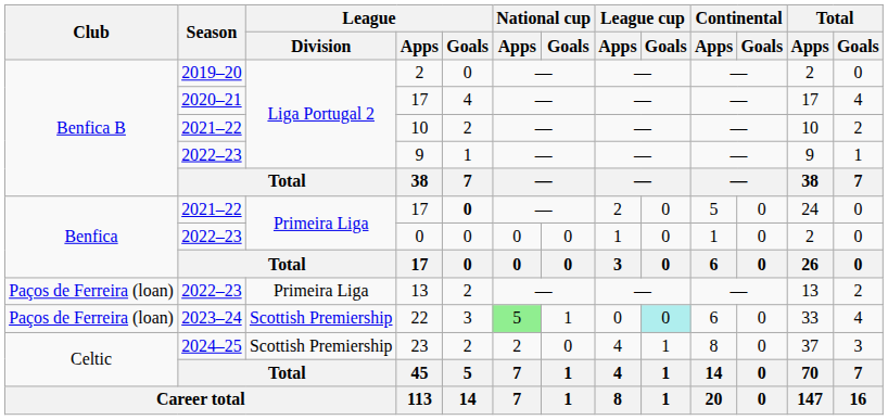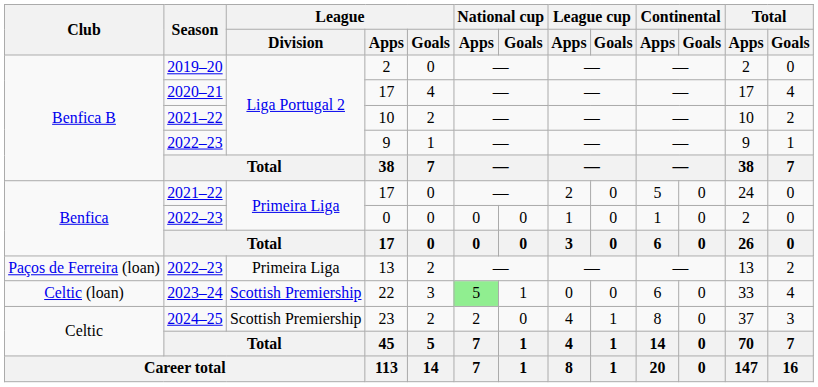 <table class="wikitable" style="text-align: center">
 <tr>
 <th rowspan="2">Club</th>
 <th rowspan="2">Season</th>
 <th colspan="3">League</th>
 <th colspan="2">National cup</th>
 <th colspan="2">League cup</th>
 <th colspan="2">Continental</th>
 <th colspan="2">Total</th>
 </tr>
 <tr>
 <th>Division</th>
 <th>Apps</th>
 <th>Goals</th>
 <th>Apps</th>
 <th>Goals</th>
 <th>Apps</th>
 <th>Goals</th>
 <th>Apps</th>
 <th>Goals</th>
 <th>Apps</th>
 <th>Goals</th>
 </tr>
 <tr>
 <td rowspan="5"><a href='#'>Benfica B</a></td>
 <td><a href='#'>2019–20</a></td>
 <td rowspan="4"><a href='#'>Liga Portugal 2</a></td>
 <td>2</td>
 <td>0</td>
 <td colspan="2">—</td>
 <td colspan="2">—</td>
 <td colspan="2">—</td>
 <td>2</td>
 <td>0</td>
 </tr>
 <tr>
 <td><a href='#'>2020–21</a></td>
 <td>17</td>
 <td>4</td>
 <td colspan="2">—</td>
 <td colspan="2">—</td>
 <td colspan="2">—</td>
 <td>17</td>
 <td>4</td>
 </tr>
 <tr>
 <td><a href='#'>2021–22</a></td>
 <td>10</td>
 <td>2</td>
 <td colspan="2">—</td>
 <td colspan="2">—</td>
 <td colspan="2">—</td>
 <td>10</td>
 <td>2</td>
 </tr>
 <tr>
 <td><a href='#'>2022–23</a></td>
 <td>9</td>
 <td>1</td>
 <td colspan="2">—</td>
 <td colspan="2">—</td>
 <td colspan="2">—</td>
 <td>9</td>
 <td>1</td>
 </tr>
 <tr>
 <th colspan="2">Total</th>
 <th>38</th>
 <th>7</th>
 <th colspan="2">—</th>
 <th colspan="2">—</th>
 <th colspan="2">—</th>
 <th>38</th>
 <th>7</th>
 </tr>
 <tr>
 <td rowspan="3"><a href='#'>Benfica</a></td>
 <td><a href='#'>2021–22</a></td>
 <td rowspan="2"><a href='#'>Primeira Liga</a></td>
 <td>17</td>
-<td><strong>0</strong></td>
+<td>0</td>
 <td colspan="2">—</td>
 <td>2</td>
 <td>0</td>
 <td>5</td>
 <td>0</td>
 <td>24</td>
 <td>0</td>
 </tr>
 <tr>
 <td><a href='#'>2022–23</a></td>
 <td>0</td>
 <td>0</td>
 <td>0</td>
 <td>0</td>
 <td>1</td>
 <td>0</td>
 <td>1</td>
 <td>0</td>
 <td>2</td>
 <td>0</td>
 </tr>
 <tr>
 <th colspan="2">Total</th>
 <th>17</th>
 <th>0</th>
 <th>0</th>
 <th>0</th>
 <th>3</th>
 <th>0</th>
 <th>6</th>
 <th>0</th>
 <th>26</th>
 <th>0</th>
 </tr>
 <tr>
 <td><a href='#'>Paços de Ferreira</a> (loan)</td>
 <td><a href='#'>2022–23</a></td>
 <td>Primeira Liga</td>
 <td>13</td>
 <td>2</td>
 <td colspan="2">—</td>
 <td colspan="2">—</td>
 <td colspan="2">—</td>
 <td>13</td>
 <td>2</td>
 </tr>
 <tr>
-<td><a href='#'>Paços de Ferreira</a> (loan)</td>
+<td><a href='#'>Celtic</a> (loan)</td>
 <td><a href='#'>2023–24</a></td>
 <td><a href='#'>Scottish Premiership</a></td>
 <td>22</td>
 <td>3</td>
 <td style="background: lightgreen;">5</td>
 <td>1</td>
 <td>0</td>
-<td style="background: paleturquoise;">0</td>
+<td>0</td>
 <td>6</td>
 <td>0</td>
 <td>33</td>
 <td>4</td>
 </tr>
 <tr>
 <td rowspan="2">Celtic</td>
 <td><a href='#'>2024–25</a></td>
 <td>Scottish Premiership</td>
 <td>23</td>
 <td>2</td>
 <td>2</td>
 <td>0</td>
 <td>4</td>
 <td>1</td>
 <td>8</td>
 <td>0</td>
 <td>37</td>
 <td>3</td>
 </tr>
 <tr>
 <th colspan="2">Total</th>
 <th>45</th>
 <th>5</th>
 <th>7</th>
 <th>1</th>
 <th>4</th>
 <th>1</th>
 <th>14</th>
 <th>0</th>
 <th>70</th>
 <th>7</th>
 </tr>
 <tr>
 <th colspan="3"><strong>Career total</strong></th>
 <th>113</th>
 <th>14</th>
 <th>7</th>
 <th>1</th>
 <th>8</th>
 <th>1</th>
 <th>20</th>
 <th>0</th>
 <th>147</th>
 <th>16</th>
 </tr>
 </table>
